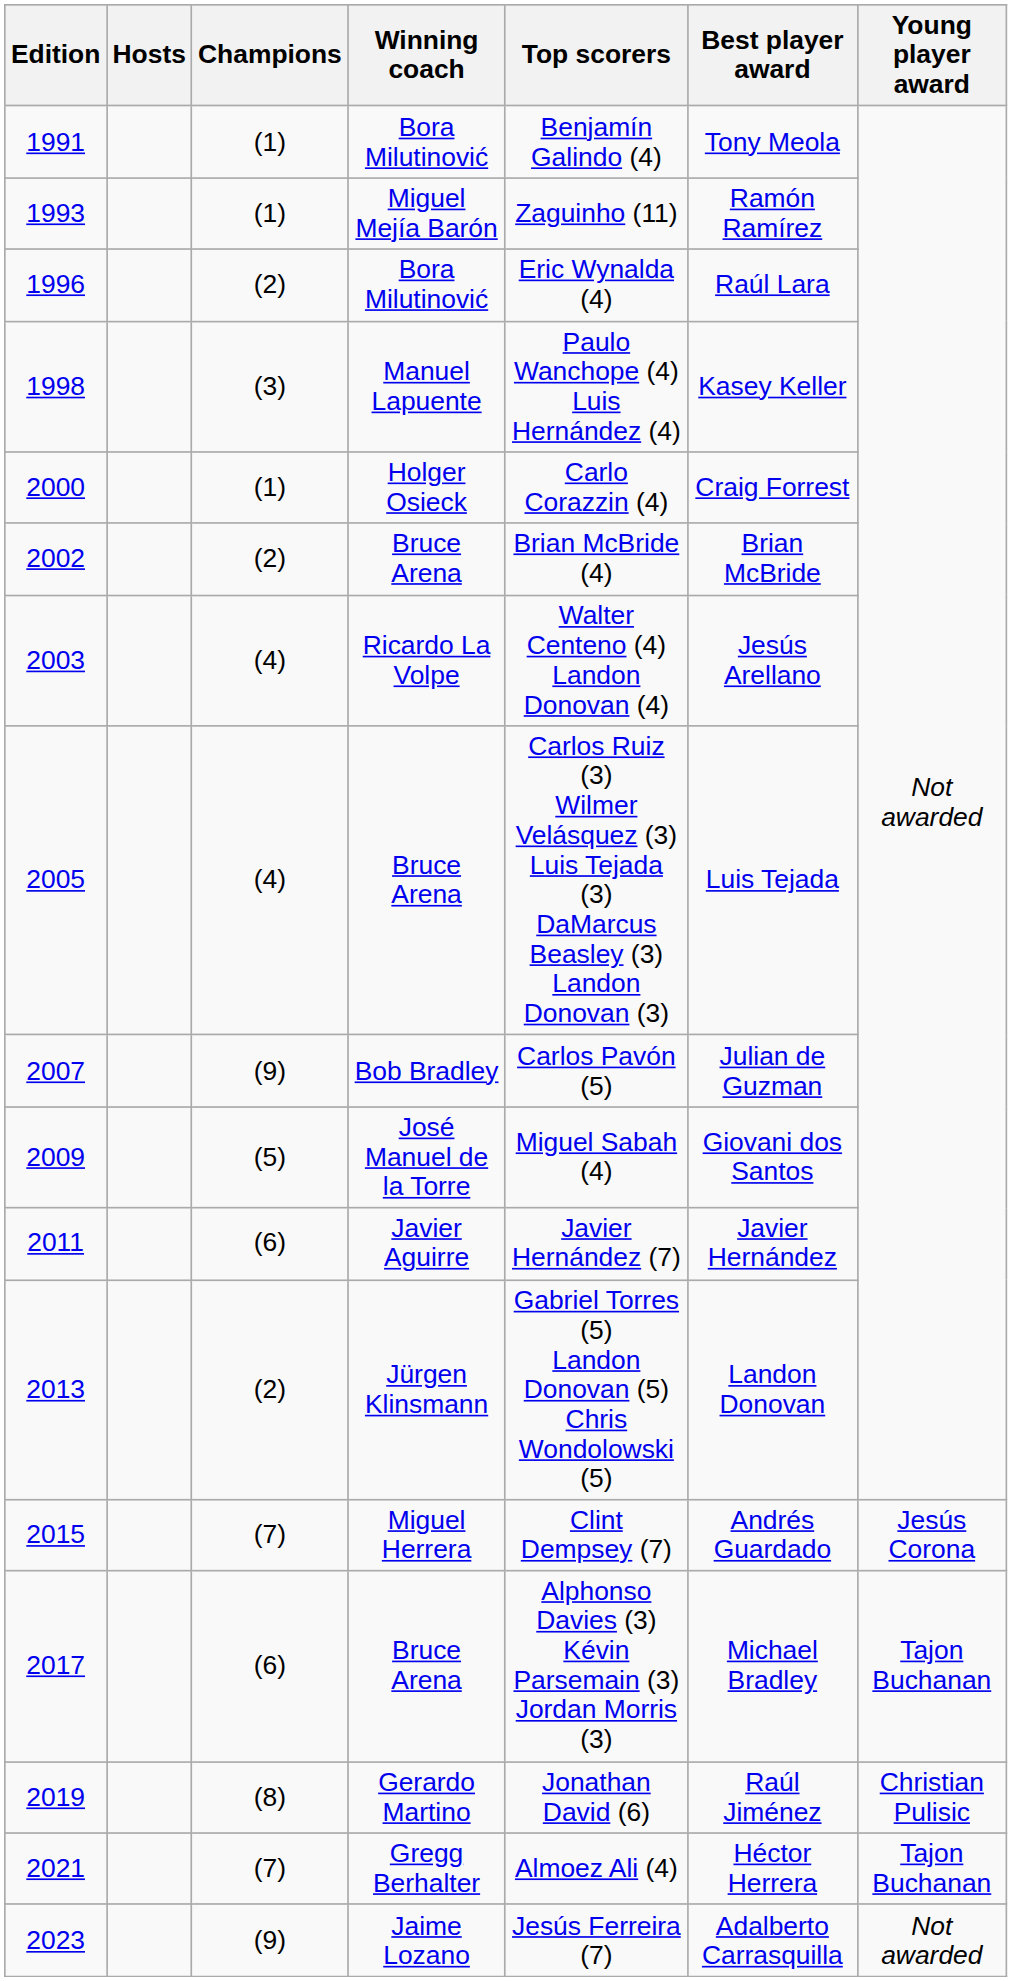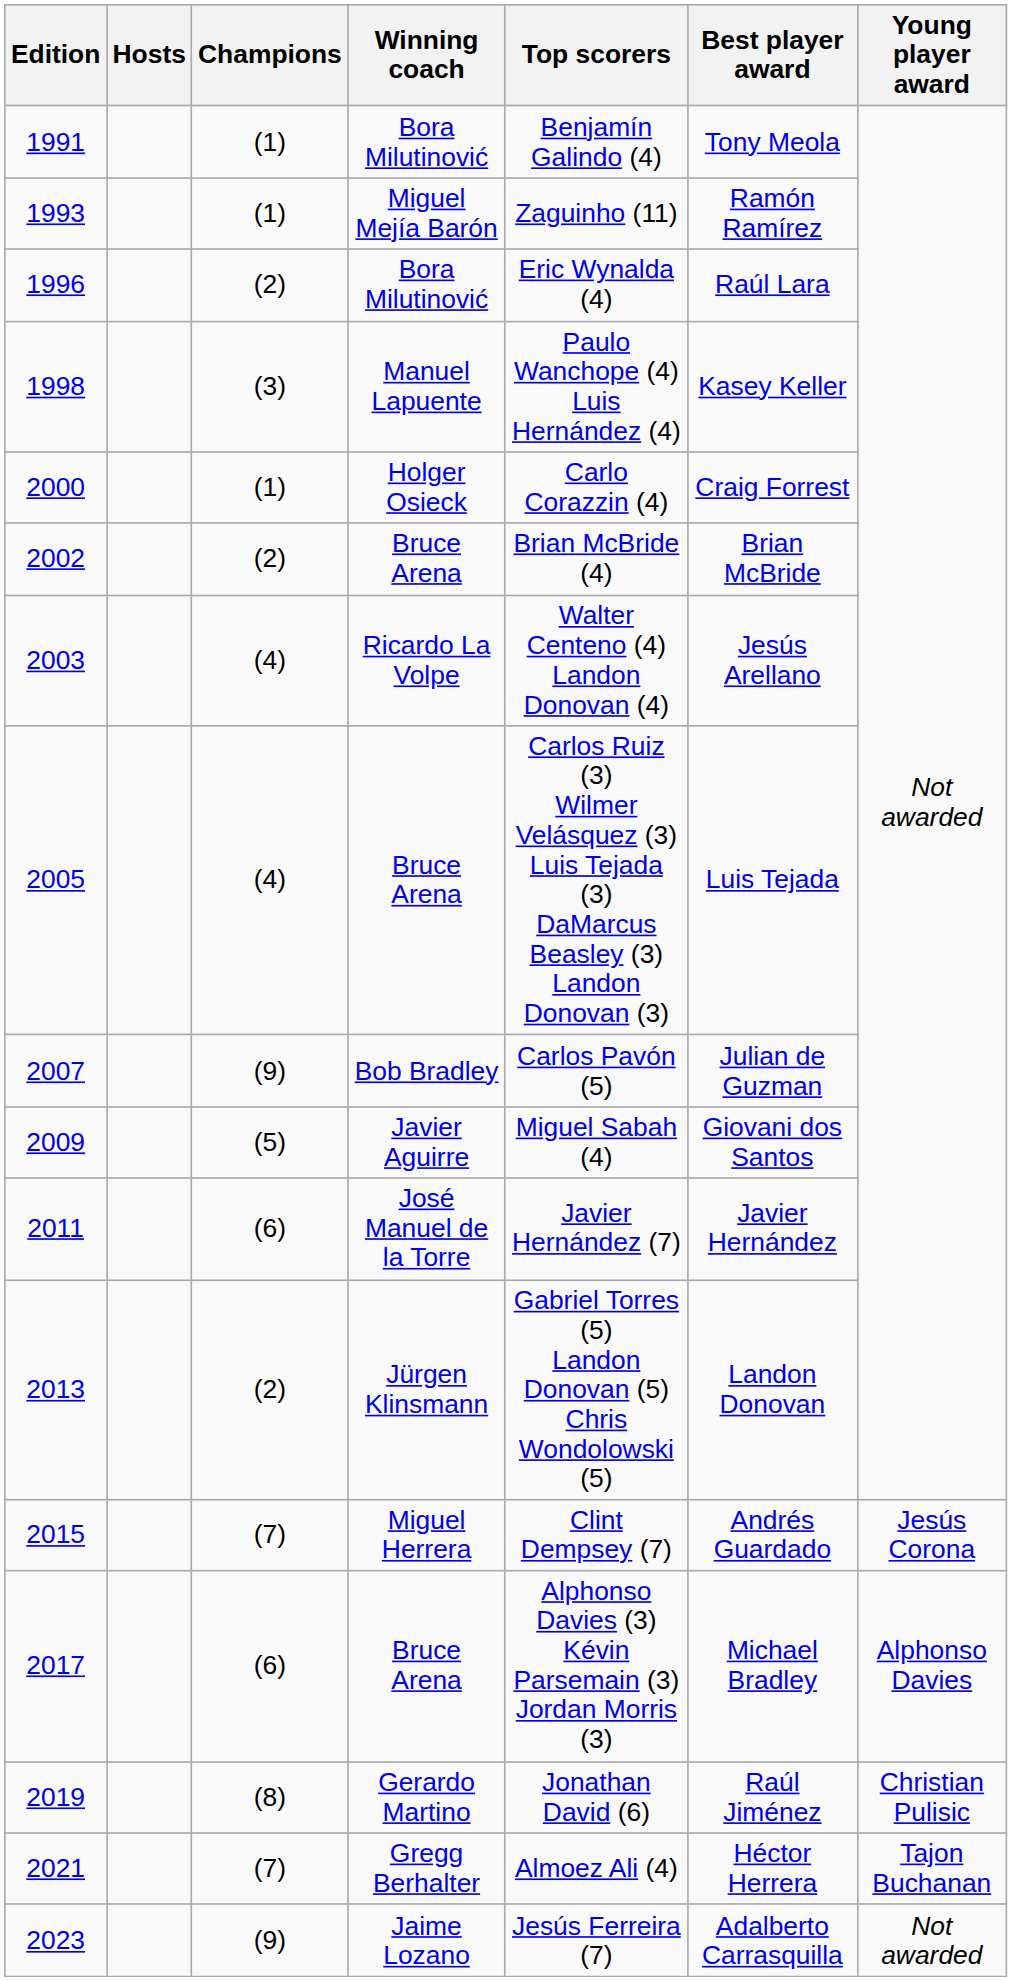 <table class="wikitable" style="text-align: center;">
 <tr>
 <th>Edition</th>
 <th>Hosts</th>
 <th>Champions</th>
 <th>Winning coach</th>
 <th>Top scorers</th>
 <th>Best player award</th>
 <th>Young player award</th>
 </tr>
 <tr>
 <td><a href='#'>1991</a></td>
 <td></td>
 <td> (1)</td>
 <td> <a href='#'>Bora Milutinović</a></td>
 <td> <a href='#'>Benjamín Galindo</a> (4)</td>
 <td> <a href='#'>Tony Meola</a></td>
 <td rowspan=12><em>Not awarded</em></td>
 </tr>
 <tr>
 <td><a href='#'>1993</a></td>
 <td> <br> </td>
 <td> (1)</td>
 <td> <a href='#'>Miguel Mejía Barón</a></td>
 <td> <a href='#'>Zaguinho</a> (11)</td>
 <td> <a href='#'>Ramón Ramírez</a></td>
 </tr>
 <tr>
 <td><a href='#'>1996</a></td>
 <td></td>
 <td> (2)</td>
 <td> <a href='#'>Bora Milutinović</a></td>
 <td> <a href='#'>Eric Wynalda</a> (4)</td>
 <td> <a href='#'>Raúl Lara</a></td>
 </tr>
 <tr>
 <td><a href='#'>1998</a></td>
 <td></td>
 <td> (3)</td>
 <td> <a href='#'>Manuel Lapuente</a></td>
 <td> <a href='#'>Paulo Wanchope</a> (4) <br>  <a href='#'>Luis Hernández</a> (4)</td>
 <td> <a href='#'>Kasey Keller</a></td>
 </tr>
 <tr>
 <td><a href='#'>2000</a></td>
 <td></td>
 <td> (1)</td>
 <td> <a href='#'>Holger Osieck</a></td>
 <td> <a href='#'>Carlo Corazzin</a> (4)</td>
 <td> <a href='#'>Craig Forrest</a></td>
 </tr>
 <tr>
 <td><a href='#'>2002</a></td>
 <td></td>
 <td> (2)</td>
 <td> <a href='#'>Bruce Arena</a></td>
 <td> <a href='#'>Brian McBride</a> (4)</td>
 <td> <a href='#'>Brian McBride</a></td>
 </tr>
 <tr>
 <td><a href='#'>2003</a></td>
 <td> <br> </td>
 <td> (4)</td>
 <td> <a href='#'>Ricardo La Volpe</a></td>
 <td> <a href='#'>Walter Centeno</a> (4) <br>  <a href='#'>Landon Donovan</a> (4)</td>
 <td> <a href='#'>Jesús Arellano</a></td>
 </tr>
 <tr>
 <td><a href='#'>2005</a></td>
 <td></td>
 <td> (4)</td>
 <td> <a href='#'>Bruce Arena</a></td>
 <td> <a href='#'>Carlos Ruiz</a> (3) <br>  <a href='#'>Wilmer Velásquez</a> (3) <br>  <a href='#'>Luis Tejada</a> (3) <br>  <a href='#'>DaMarcus Beasley</a> (3) <br>  <a href='#'>Landon Donovan</a> (3)</td>
 <td> <a href='#'>Luis Tejada</a></td>
 </tr>
 <tr>
 <td><a href='#'>2007</a></td>
 <td></td>
 <td> (9)</td>
 <td> <a href='#'>Bob Bradley</a></td>
 <td> <a href='#'>Carlos Pavón</a> (5)</td>
 <td> <a href='#'>Julian de Guzman</a></td>
 </tr>
 <tr>
 <td><a href='#'>2009</a></td>
 <td></td>
 <td> (5)</td>
-<td> <a href='#'>José Manuel de la Torre</a></td>
+<td> <a href='#'>Javier Aguirre</a></td>
 <td> <a href='#'>Miguel Sabah</a> (4)</td>
 <td> <a href='#'>Giovani dos Santos</a></td>
 </tr>
 <tr>
 <td><a href='#'>2011</a></td>
 <td></td>
 <td> (6)</td>
-<td> <a href='#'>Javier Aguirre</a></td>
+<td> <a href='#'>José Manuel de la Torre</a></td>
 <td> <a href='#'>Javier Hernández</a> (7)</td>
 <td> <a href='#'>Javier Hernández</a></td>
 </tr>
 <tr>
 <td><a href='#'>2013</a></td>
 <td></td>
 <td> (2)</td>
 <td> <a href='#'>Jürgen Klinsmann</a></td>
 <td> <a href='#'>Gabriel Torres</a> (5) <br>  <a href='#'>Landon Donovan</a> (5) <br>  <a href='#'>Chris Wondolowski</a> (5)</td>
 <td> <a href='#'>Landon Donovan</a></td>
 </tr>
 <tr>
 <td><a href='#'>2015</a></td>
 <td> <br> </td>
 <td> (7)</td>
 <td> <a href='#'>Miguel Herrera</a></td>
 <td> <a href='#'>Clint Dempsey</a> (7)</td>
 <td> <a href='#'>Andrés Guardado</a></td>
 <td> <a href='#'>Jesús Corona</a></td>
 </tr>
 <tr>
 <td><a href='#'>2017</a></td>
 <td></td>
 <td> (6)</td>
 <td> <a href='#'>Bruce Arena</a></td>
 <td> <a href='#'>Alphonso Davies</a> (3) <br>  <a href='#'>Kévin Parsemain</a> (3) <br>  <a href='#'>Jordan Morris</a> (3)</td>
 <td> <a href='#'>Michael Bradley</a></td>
-<td> <a href='#'>Tajon Buchanan</a></td>
+<td> <a href='#'>Alphonso Davies</a></td>
 </tr>
 <tr>
 <td><a href='#'>2019</a></td>
 <td> <br>  <br> </td>
 <td> (8)</td>
 <td> <a href='#'>Gerardo Martino</a></td>
 <td> <a href='#'>Jonathan David</a> (6)</td>
 <td> <a href='#'>Raúl Jiménez</a></td>
 <td> <a href='#'>Christian Pulisic</a></td>
 </tr>
 <tr>
 <td><a href='#'>2021</a></td>
 <td></td>
 <td> (7)</td>
 <td> <a href='#'>Gregg Berhalter</a></td>
 <td> <a href='#'>Almoez Ali</a> (4)</td>
 <td> <a href='#'>Héctor Herrera</a></td>
 <td> <a href='#'>Tajon Buchanan</a></td>
 </tr>
 <tr>
 <td><a href='#'>2023</a></td>
 <td><br></td>
 <td> (9)</td>
 <td> <a href='#'>Jaime Lozano</a></td>
 <td> <a href='#'>Jesús Ferreira</a> (7)</td>
 <td> <a href='#'>Adalberto Carrasquilla</a></td>
 <td><em>Not awarded</em></td>
 </tr>
 </table>
